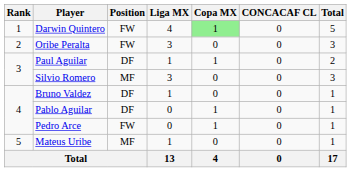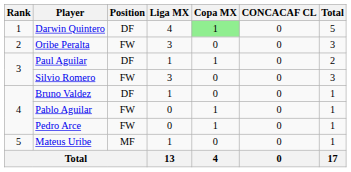 <table class="wikitable sortable">
 <tr>
 <th>Rank</th>
 <th>Player</th>
 <th>Position</th>
 <th>Liga MX</th>
 <th>Copa MX</th>
 <th>CONCACAF CL</th>
 <th>Total</th>
 </tr>
 <tr>
 <td align=center>1</td>
 <td> <a href='#'>Darwin Quintero</a></td>
-<td align="center">FW</td>
+<td align="center">DF</td>
 <td align="center">4</td>
 <td align="center" style="background: lightgreen;">1</td>
 <td align="center">0</td>
 <td align="center">5</td>
 </tr>
 <tr>
 <td align="center">2</td>
 <td> <a href='#'>Oribe Peralta</a></td>
 <td align="center">FW</td>
 <td align="center">3</td>
 <td align="center">0</td>
 <td align="center">0</td>
 <td align="center">3</td>
 </tr>
 <tr>
 <td rowspan="2" align="center">3</td>
 <td> <a href='#'>Paul Aguilar</a></td>
 <td align="center">DF</td>
 <td align="center">1</td>
 <td align="center">1</td>
 <td align="center">0</td>
 <td align="center">2</td>
 </tr>
 <tr>
 <td> <a href='#'>Silvio Romero</a></td>
-<td align="center">MF</td>
+<td align="center">FW</td>
 <td align="center">3</td>
 <td align="center">0</td>
 <td align="center">0</td>
 <td align="center">3</td>
 </tr>
 <tr>
 <td rowspan="3" align="center">4</td>
 <td> <a href='#'>Bruno Valdez</a></td>
 <td align="center">DF</td>
 <td align="center">1</td>
 <td align="center">0</td>
 <td align="center">0</td>
 <td align="center">1</td>
 </tr>
 <tr>
 <td> <a href='#'>Pablo Aguilar</a></td>
-<td align="center">DF</td>
+<td align="center">FW</td>
 <td align="center">0</td>
 <td align="center">1</td>
 <td align="center">0</td>
 <td align="center">1</td>
 </tr>
 <tr>
 <td> <a href='#'>Pedro Arce</a></td>
 <td align="center">FW</td>
 <td align="center">0</td>
 <td align="center">1</td>
 <td align="center">0</td>
 <td align="center">1</td>
 </tr>
 <tr>
 <td align="center">5</td>
 <td> <a href='#'>Mateus Uribe</a></td>
 <td align="center">MF</td>
 <td align="center">1</td>
 <td align="center">0</td>
 <td align="center">0</td>
 <td align="center">1</td>
 </tr>
 <tr>
 <th colspan="3">Total</th>
 <th>13</th>
 <th>4</th>
 <th>0</th>
 <th>17</th>
 </tr>
 </table>
